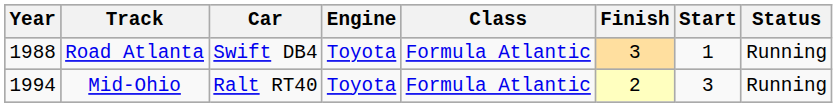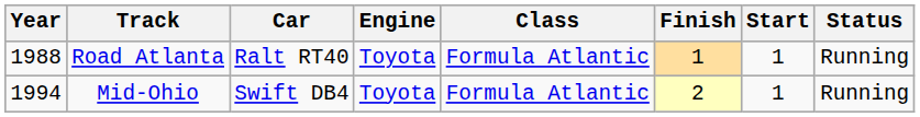 <table class="wikitable" style="text-align:center; font-size:90%">
 <tr>
 <th>Year</th>
 <th>Track</th>
 <th>Car</th>
 <th>Engine</th>
 <th>Class</th>
 <th>Finish</th>
 <th>Start</th>
 <th>Status</th>
 </tr>
 <tr>
 <td>1988</td>
 <td><a href='#'>Road Atlanta</a></td>
-<td><a href='#'>Swift</a> DB4</td>
+<td><a href='#'>Ralt</a> RT40</td>
 <td><a href='#'>Toyota</a></td>
 <td><a href='#'>Formula Atlantic</a></td>
-<td style="background:#FFDF9F;">3</td>
+<td style="background:#FFDF9F;">1</td>
 <td>1</td>
 <td>Running</td>
 </tr>
 <tr>
 <td>1994</td>
 <td><a href='#'>Mid-Ohio</a></td>
-<td><a href='#'>Ralt</a> RT40</td>
+<td><a href='#'>Swift</a> DB4</td>
 <td><a href='#'>Toyota</a></td>
 <td><a href='#'>Formula Atlantic</a></td>
 <td style="background:#FFFFBF;">2</td>
-<td>3</td>
+<td>1</td>
 <td>Running</td>
 </tr>
 </table>
